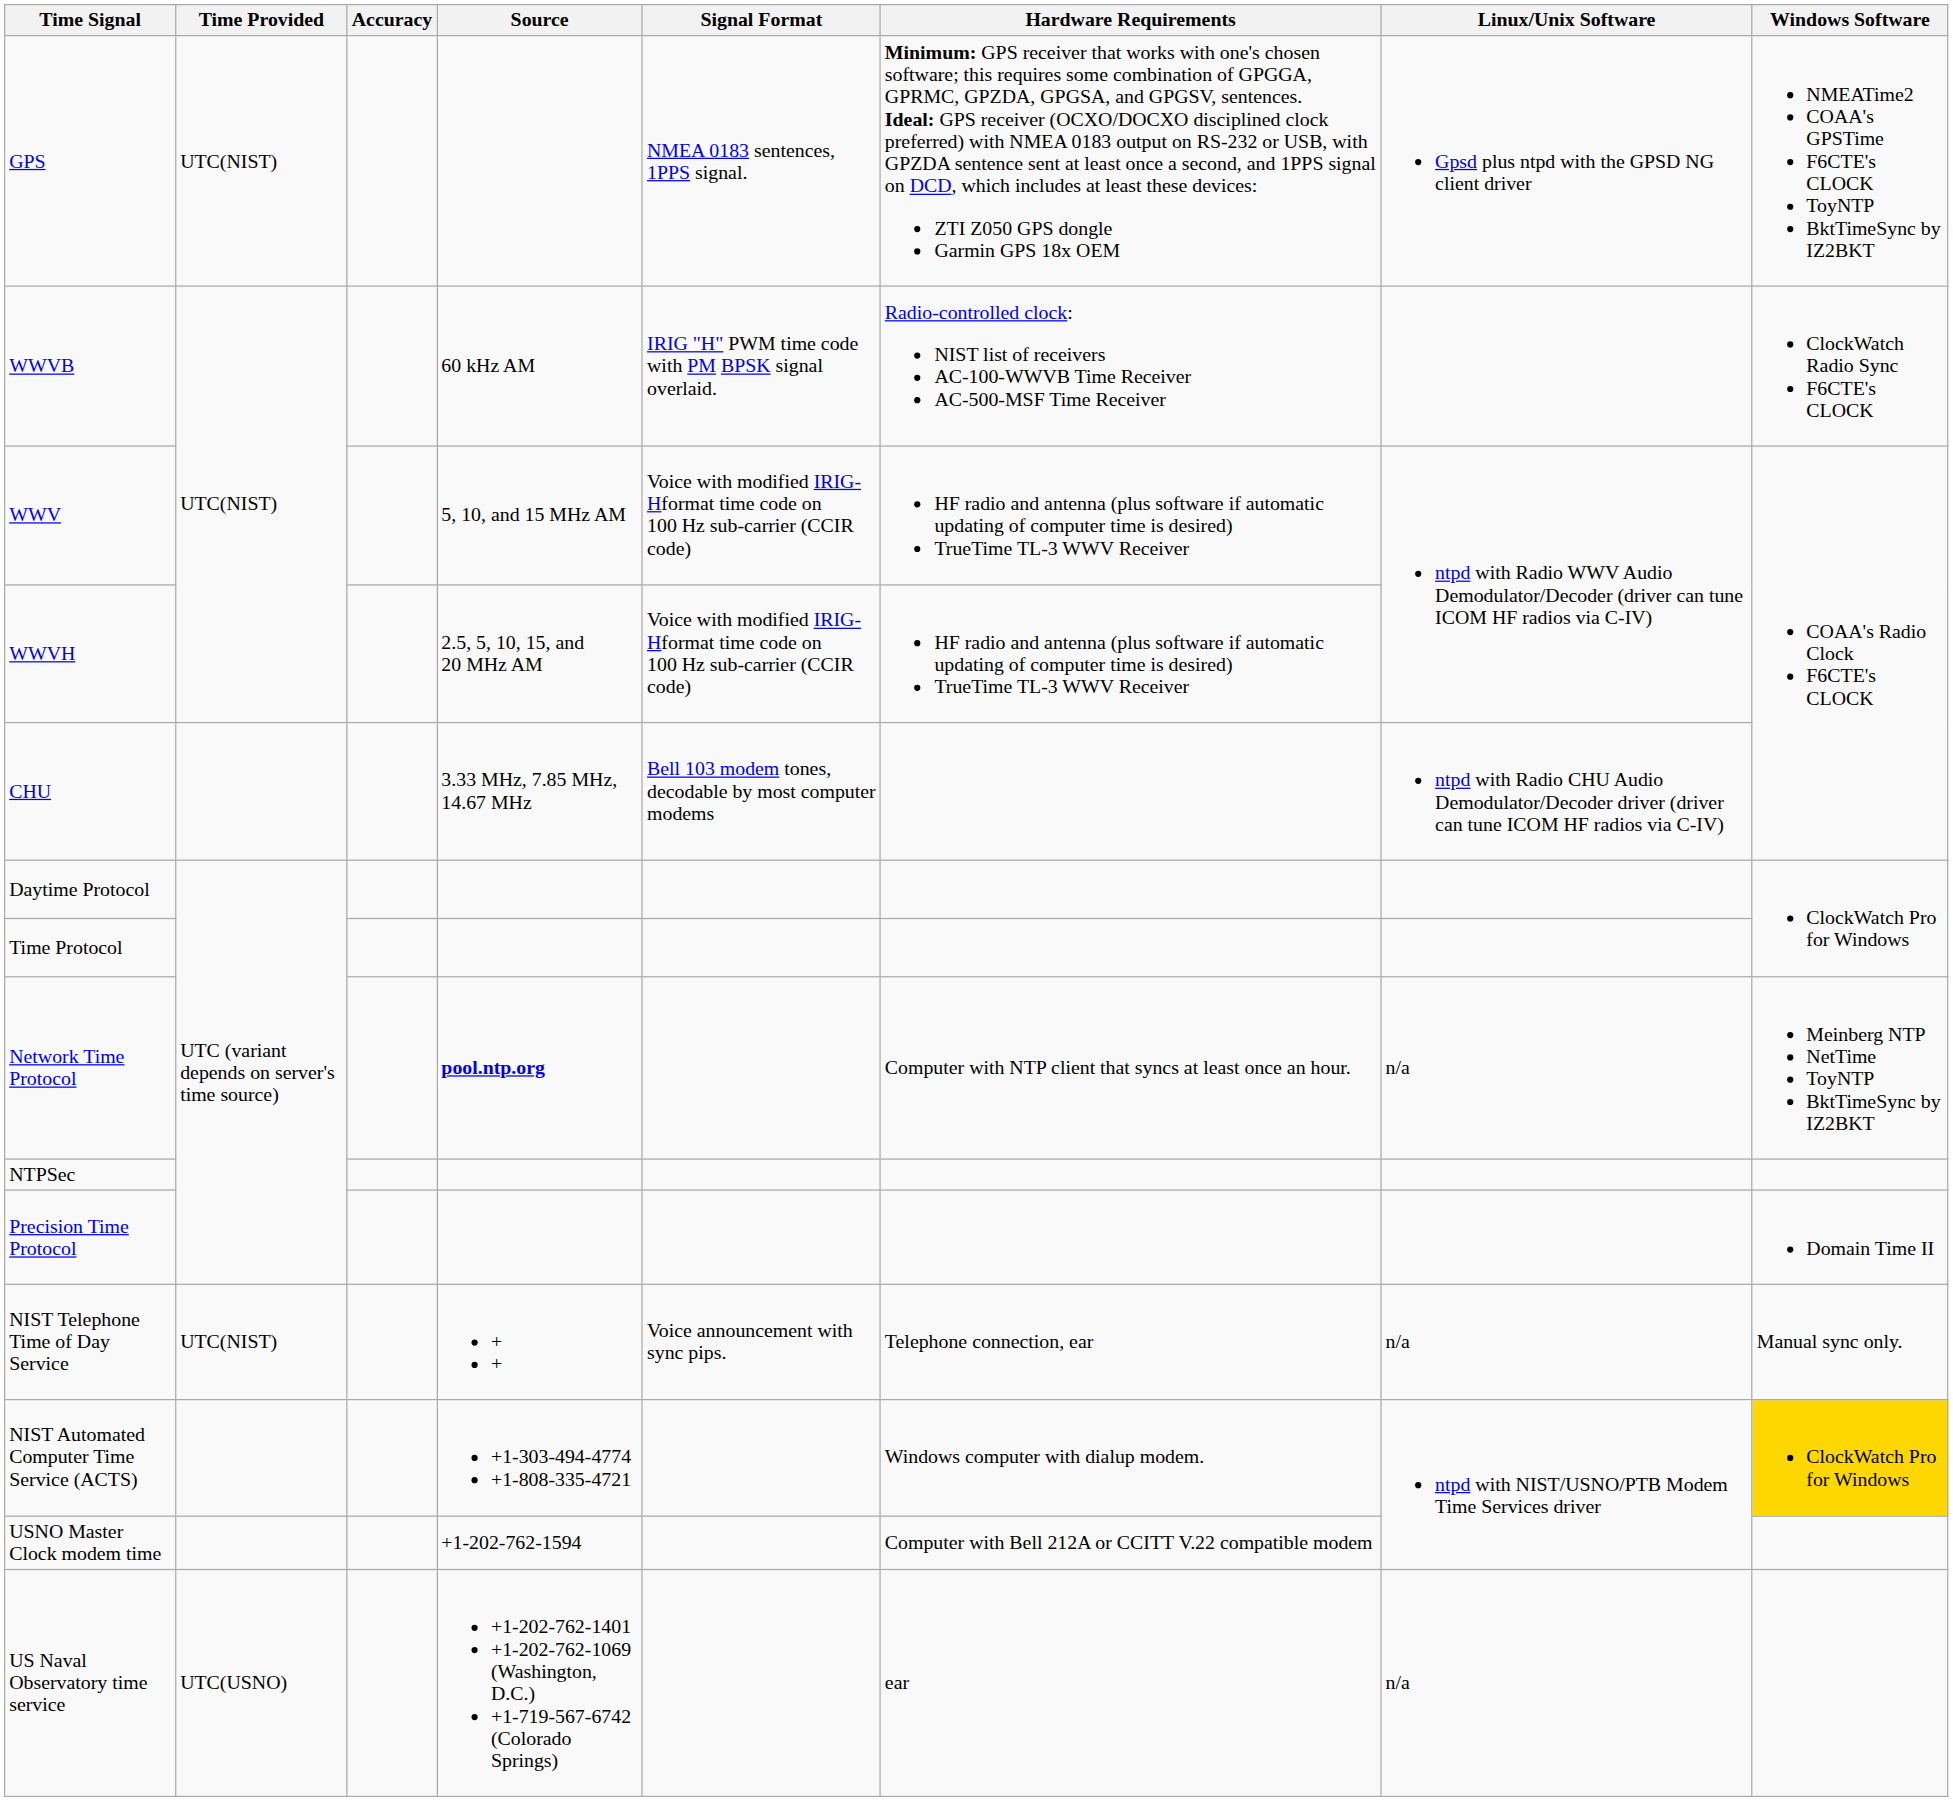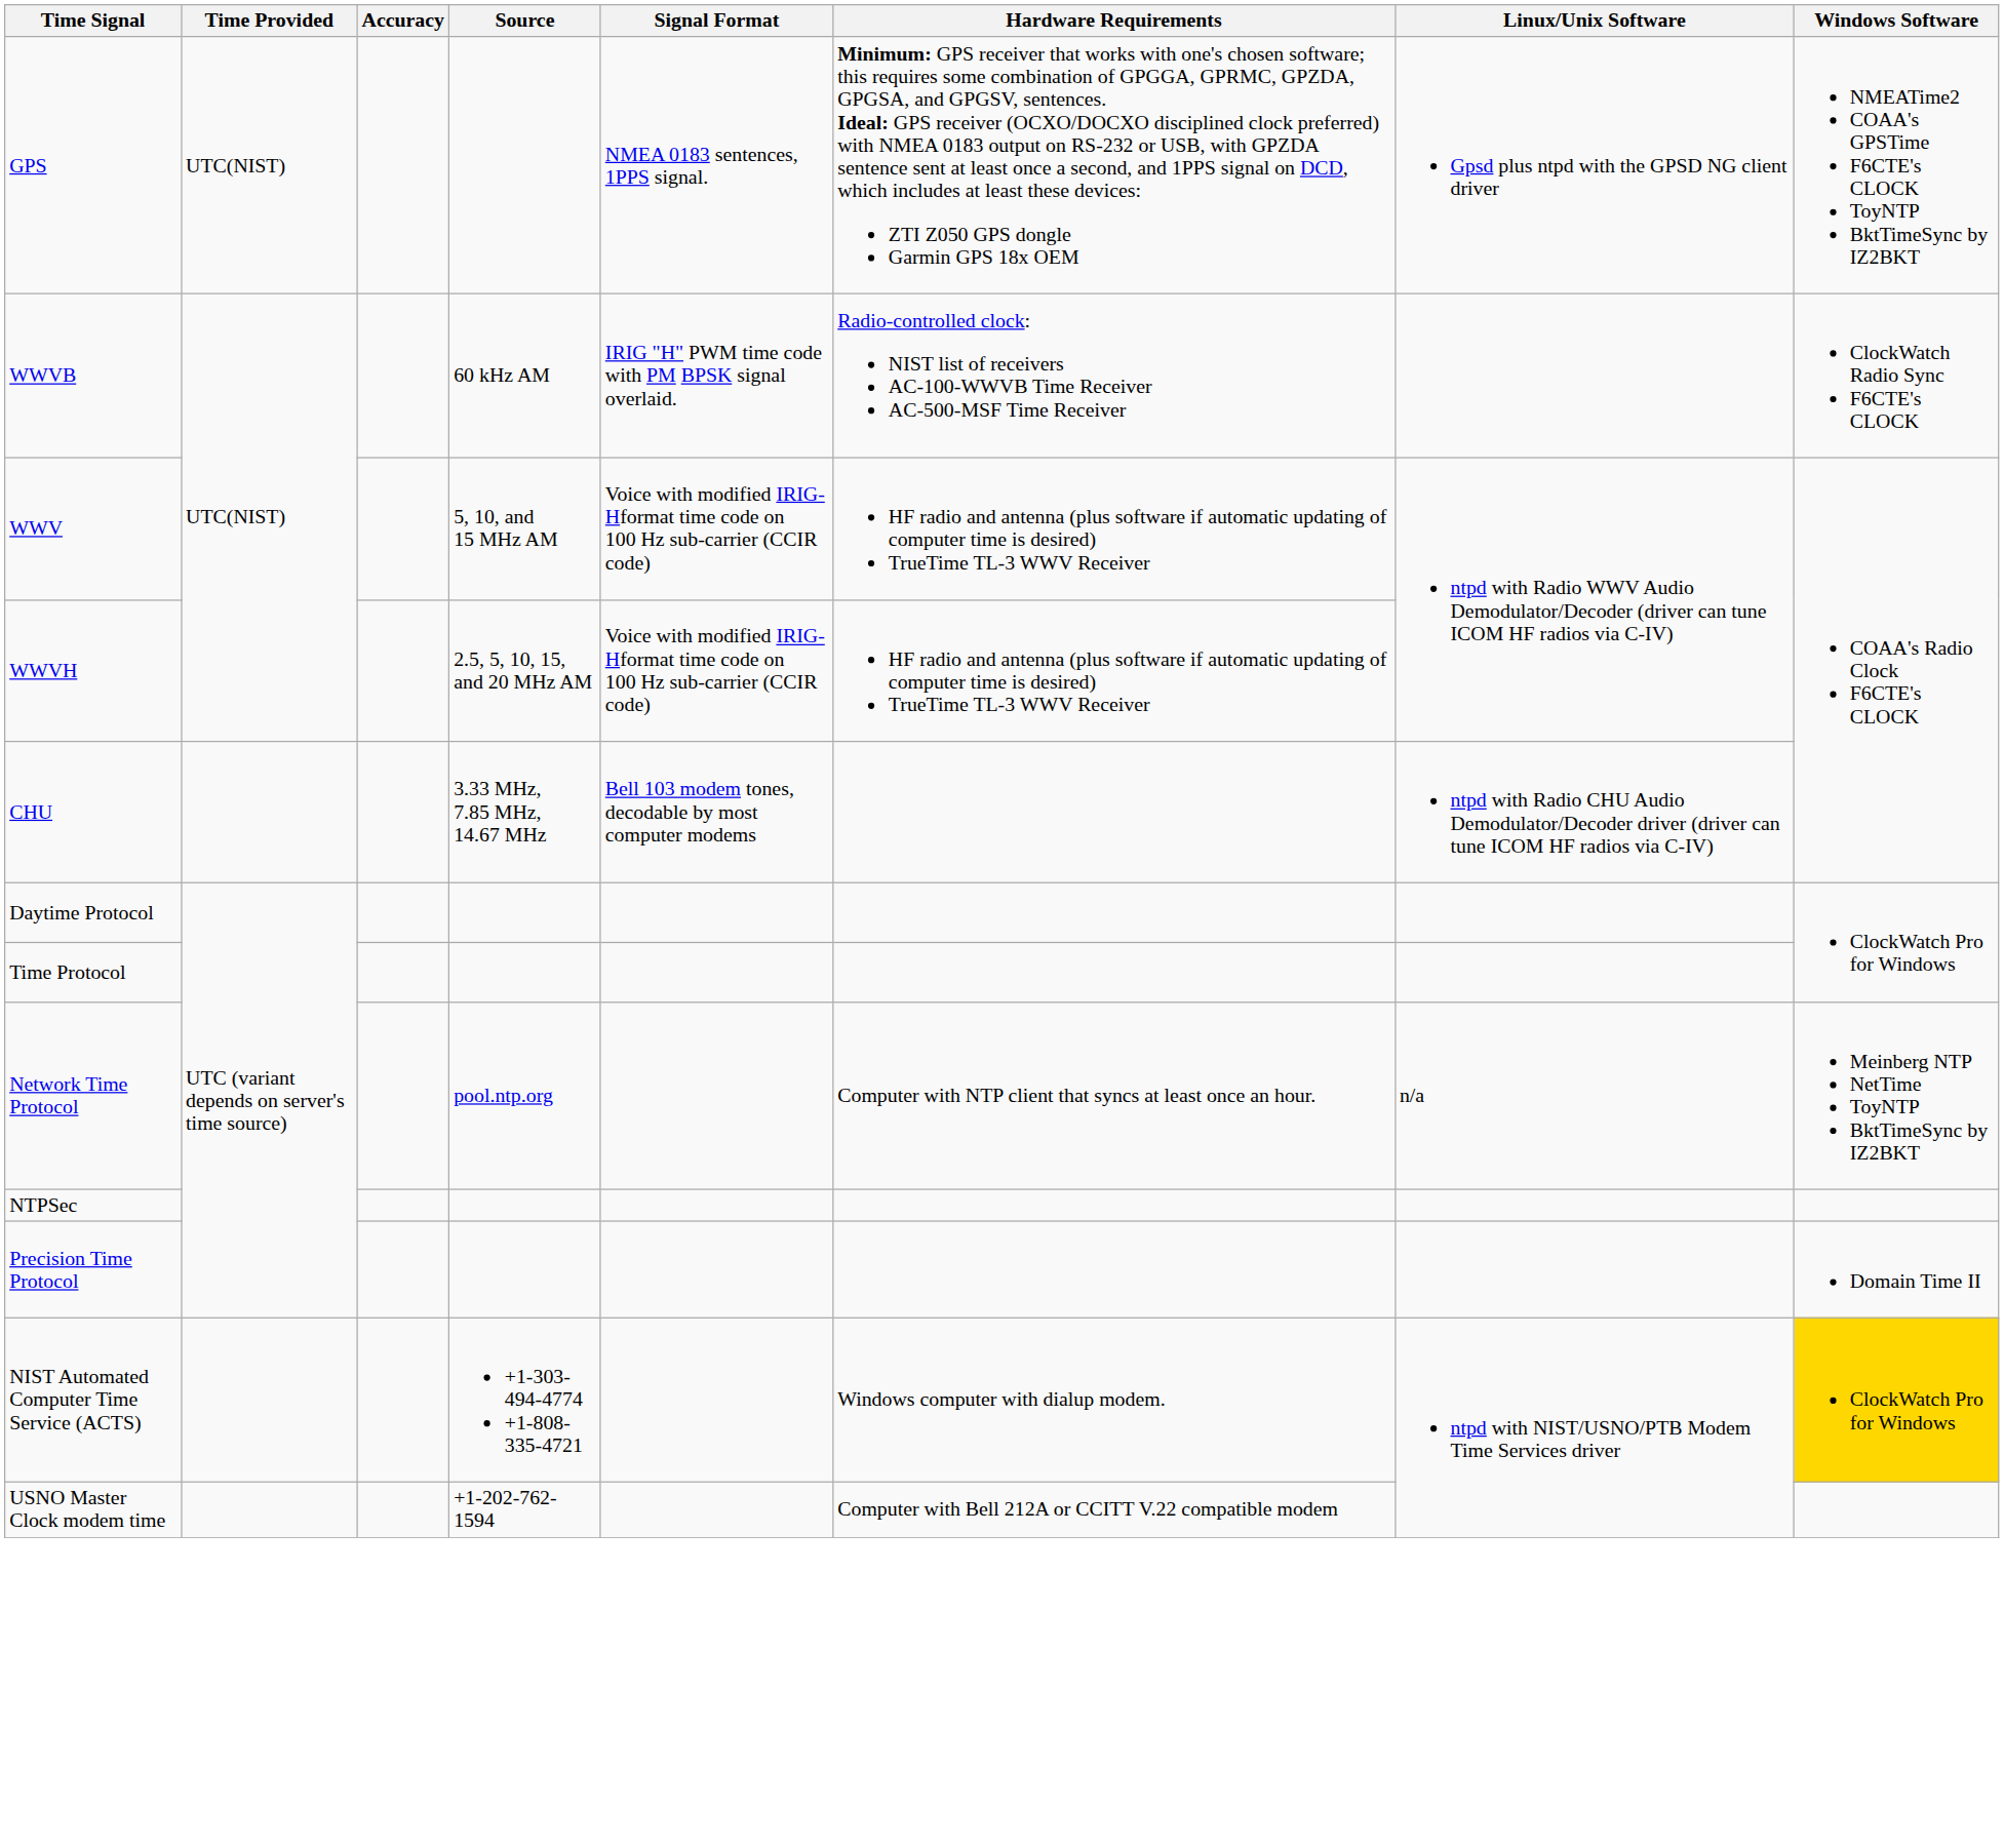 <table class="wikitable">
 <tr>
 <th>Time Signal</th>
 <th>Time Provided</th>
 <th>Accuracy</th>
 <th>Source</th>
 <th>Signal Format</th>
 <th>Hardware Requirements</th>
 <th>Linux/Unix Software</th>
 <th>Windows Software</th>
 </tr>
 <tr>
 <td><a href='#'>GPS</a></td>
 <td>UTC(NIST)</td>
 <td></td>
 <td></td>
 <td><a href='#'>NMEA 0183</a> sentences, <a href='#'>1PPS</a> signal.</td>
 <td><strong>Minimum:</strong> GPS receiver that works with one's chosen software; this requires some combination of GPGGA, GPRMC, GPZDA, GPGSA, and GPGSV, sentences.<br><strong>Ideal:</strong> GPS receiver (OCXO/DOCXO disciplined clock preferred) with NMEA 0183 output on RS-232 or USB, with GPZDA sentence sent at least once a second, and 1PPS signal on <a href='#'>DCD</a>, which includes at least these devices:<ul><li>ZTI Z050 GPS dongle</li><li>Garmin GPS 18x OEM</li></ul></td>
 <td><br><ul><li><a href='#'>Gpsd</a> plus ntpd with the GPSD NG client driver</li></ul></td>
 <td><br><ul><li>NMEATime2</li><li>COAA's GPSTime</li><li>F6CTE's CLOCK</li><li>ToyNTP</li><li>BktTimeSync by IZ2BKT</li></ul></td>
 </tr>
 <tr>
 <td><a href='#'>WWVB</a></td>
 <td rowspan="3">UTC(NIST)</td>
 <td></td>
 <td>60 kHz AM</td>
 <td><a href='#'>IRIG "H"</a> PWM time code with <a href='#'>PM</a> <a href='#'>BPSK</a> signal overlaid.</td>
 <td><a href='#'>Radio-controlled clock</a>:<br><ul><li>NIST list of receivers</li><li>AC-100-WWVB Time Receiver</li><li>AC-500-MSF Time Receiver</li></ul></td>
 <td></td>
 <td><br><ul><li>ClockWatch Radio Sync</li><li>F6CTE's CLOCK</li></ul></td>
 </tr>
 <tr>
 <td><a href='#'>WWV</a></td>
 <td></td>
 <td>5, 10, and 15 MHz AM</td>
 <td>Voice with modified <a href='#'>IRIG-H</a>format time code on 100 Hz sub-carrier (CCIR code)</td>
 <td><br><ul><li>HF radio and antenna (plus software if automatic updating of computer time is desired)</li><li>TrueTime TL-3 WWV Receiver</li></ul></td>
 <td rowspan="2"><br><ul><li><a href='#'>ntpd</a> with Radio WWV Audio Demodulator/Decoder (driver can tune ICOM HF radios via C-IV)</li></ul></td>
 <td rowspan="3"><br><ul><li>COAA's Radio Clock</li><li>F6CTE's CLOCK</li></ul></td>
 </tr>
 <tr>
 <td><a href='#'>WWVH</a></td>
 <td></td>
 <td>2.5, 5, 10, 15, and 20 MHz AM</td>
 <td>Voice with modified <a href='#'>IRIG-H</a>format time code on 100 Hz sub-carrier (CCIR code)</td>
 <td><br><ul><li>HF radio and antenna (plus software if automatic updating of computer time is desired)</li><li>TrueTime TL-3 WWV Receiver</li></ul></td>
 </tr>
 <tr>
 <td><a href='#'>CHU</a></td>
 <td></td>
 <td></td>
 <td>3.33 MHz, 7.85 MHz, 14.67 MHz</td>
 <td><a href='#'>Bell 103 modem</a> tones, decodable by most computer modems</td>
 <td></td>
 <td><br><ul><li><a href='#'>ntpd</a> with Radio CHU Audio Demodulator/Decoder driver (driver can tune ICOM HF radios via C-IV)</li></ul></td>
 </tr>
 <tr>
 <td>Daytime Protocol</td>
 <td rowspan="5">UTC (variant depends on server's time source)</td>
 <td></td>
 <td></td>
 <td></td>
 <td></td>
 <td></td>
 <td rowspan="2"><br><ul><li>ClockWatch Pro for Windows</li></ul></td>
 </tr>
 <tr>
 <td>Time Protocol</td>
 <td></td>
 <td></td>
 <td></td>
 <td></td>
 <td></td>
 </tr>
 <tr>
 <td><a href='#'>Network Time Protocol</a></td>
 <td></td>
-<td><strong><a href='#'>pool.ntp.org</a></strong></td>
+<td><a href='#'>pool.ntp.org</a></td>
 <td></td>
 <td>Computer with NTP client that syncs at least once an hour.</td>
 <td>n/a</td>
 <td><br><ul><li>Meinberg NTP</li><li>NetTime</li><li>ToyNTP</li><li>BktTimeSync by IZ2BKT</li></ul></td>
 </tr>
 <tr>
 <td>NTPSec</td>
 <td></td>
 <td></td>
 <td></td>
 <td></td>
 <td></td>
 <td></td>
 </tr>
 <tr>
 <td><a href='#'>Precision Time Protocol</a></td>
 <td></td>
 <td></td>
 <td></td>
 <td></td>
 <td></td>
 <td><br><ul><li>Domain Time II</li></ul></td>
 </tr>
 <tr>
-<td>NIST Telephone Time of Day Service</td>
-<td>UTC(NIST)</td>
-<td></td>
-<td><br><ul><li>+</li><li>+</li></ul></td>
-<td>Voice announcement with sync pips.</td>
-<td>Telephone connection, ear</td>
-<td>n/a</td>
-<td>Manual sync only.</td>
-</tr>
-<tr>
 <td>NIST Automated Computer Time Service (ACTS)</td>
 <td></td>
 <td></td>
 <td><br><ul><li>+1-303-494-4774</li><li>+1-808-335-4721</li></ul></td>
 <td></td>
 <td>Windows computer with dialup modem.</td>
 <td rowspan="2"><br><ul><li><a href='#'>ntpd</a> with NIST/USNO/PTB Modem Time Services driver</li></ul></td>
 <td style="background: gold;"><br><ul><li>ClockWatch Pro for Windows</li></ul></td>
 </tr>
 <tr>
 <td>USNO Master Clock modem time</td>
 <td></td>
 <td></td>
 <td>+1-202-762-1594</td>
 <td></td>
 <td>Computer with Bell 212A or CCITT V.22 compatible modem</td>
 <td></td>
 </tr>
-<tr>
-<td>US Naval Observatory time service</td>
-<td>UTC(USNO)</td>
-<td></td>
-<td><br><ul><li>+1-202-762-1401</li><li>+1-202-762-1069 (Washington, D.C.)</li><li>+1-719-567-6742  (Colorado Springs)</li></ul></td>
-<td></td>
-<td>ear</td>
-<td>n/a</td>
-<td></td>
-</tr>
 </table>
